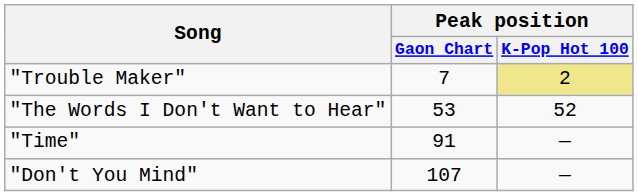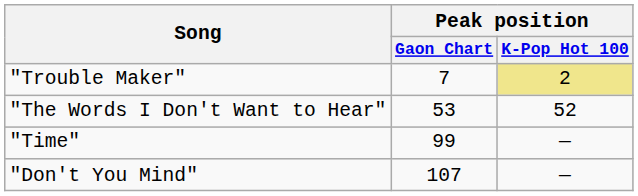 <table class="wikitable sortable" style="text-align:center;">
 <tr>
 <th rowspan="2">Song</th>
 <th colspan="9">Peak position</th>
 </tr>
 <tr style="font-size:smaller;">
 <th><a href='#'>Gaon Chart</a></th>
 <th><a href='#'>K-Pop Hot 100</a></th>
 </tr>
 <tr>
 <td align="left">"Trouble Maker"</td>
 <td>7</td>
 <td style="background: khaki;">2</td>
 </tr>
 <tr>
 <td align="left">"The Words I Don't Want to Hear"</td>
 <td>53</td>
 <td>52</td>
 </tr>
 <tr>
 <td align="left">"Time"</td>
-<td>91</td>
+<td>99</td>
 <td>—</td>
 </tr>
 <tr>
 <td align="left">"Don't You Mind"</td>
 <td>107</td>
 <td>—</td>
 </tr>
 </table>
